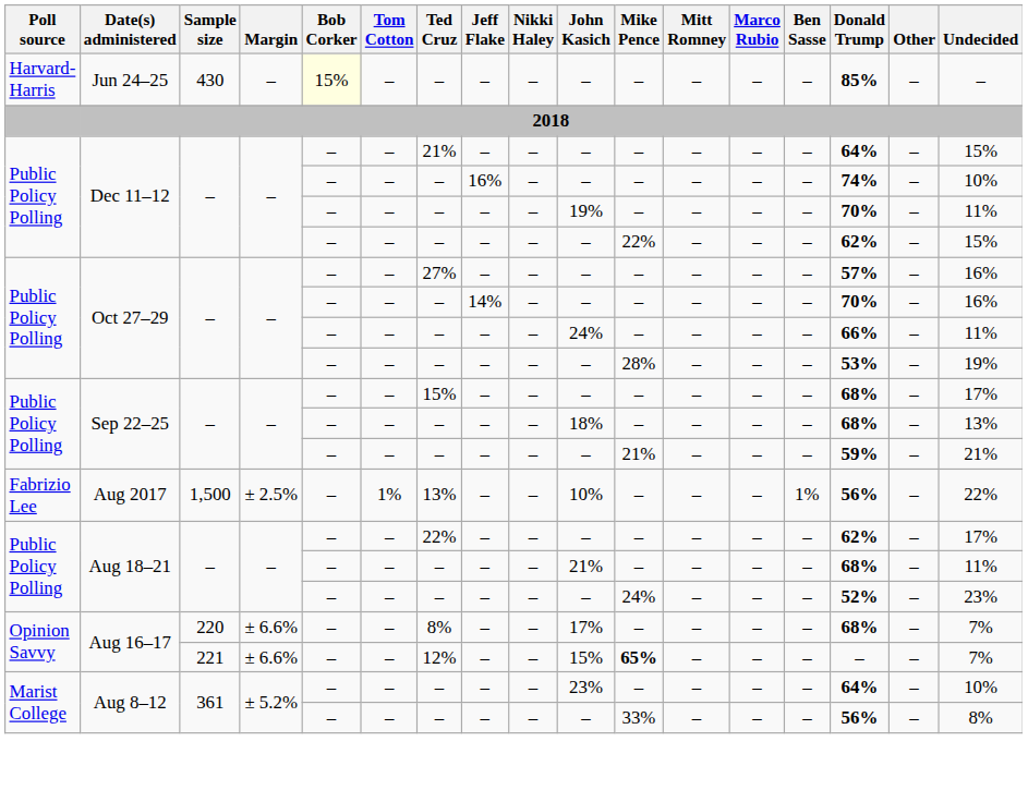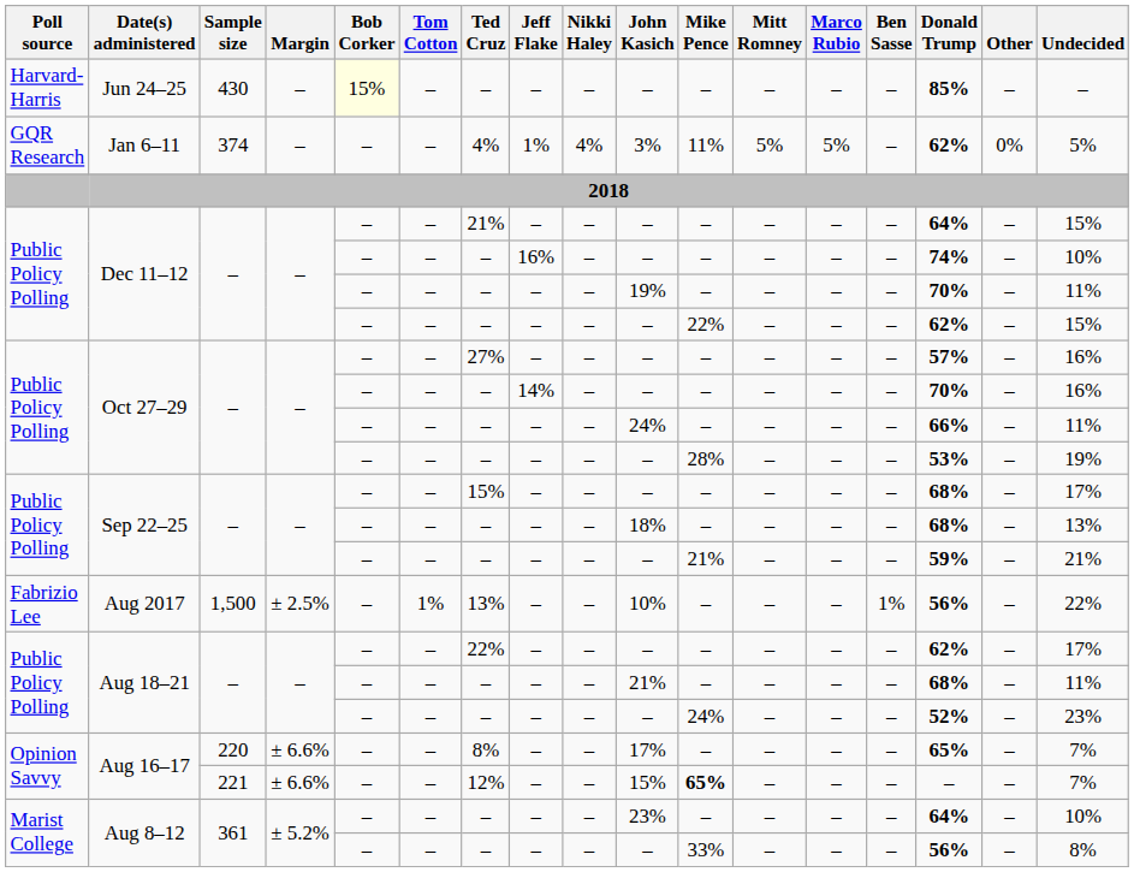 <table class="wikitable" style="font-size:90%;text-align:center;">
 <tr valign=bottom style="font-size:90%;">
 <th>Poll source</th>
 <th>Date(s)<br>administered</th>
 <th>Sample<br>size</th>
 <th>Margin<br></th>
 <th>Bob<br>Corker</th>
 <th><a href='#'>Tom<br>Cotton</a></th>
 <th>Ted<br>Cruz</th>
 <th>Jeff<br>Flake</th>
 <th>Nikki<br>Haley</th>
 <th>John<br>Kasich</th>
 <th>Mike<br>Pence</th>
 <th>Mitt<br>Romney</th>
 <th><a href='#'>Marco<br>Rubio</a></th>
 <th>Ben<br>Sasse</th>
 <th>Donald<br>Trump</th>
 <th>Other</th>
 <th>Undecided</th>
 </tr>
 <tr>
 <td style="text-align:left;"><a href='#'>Harvard-Harris</a></td>
 <td>Jun 24–25</td>
 <td>430</td>
 <td>–</td>
 <td style="background: lightyellow;">15%</td>
 <td>–</td>
 <td>–</td>
 <td>–</td>
 <td>–</td>
 <td>–</td>
 <td>–</td>
 <td>–</td>
 <td>–</td>
 <td>–</td>
 <td><strong>85%</strong></td>
 <td>–</td>
 <td>–</td>
+</tr>
+<tr>
+<td style="text-align:left;"><a href='#'>GQR Research</a></td>
+<td>Jan 6–11</td>
+<td>374</td>
+<td>–</td>
+<td>–</td>
+<td>–</td>
+<td>4%</td>
+<td>1%</td>
+<td>4%</td>
+<td>3%</td>
+<td>11%</td>
+<td>5%</td>
+<td>5%</td>
+<td>–</td>
+<td><strong>62%</strong></td>
+<td>0%</td>
+<td>5%</td>
 </tr>
 <tr style="background:silver;">
 <td style="border-right-style:hidden;"></td>
 <td colspan=16><strong>2018</strong></td>
 </tr>
 <tr>
 <td rowspan=4 style="text-align:left;"><a href='#'>Public Policy Polling</a></td>
 <td rowspan=4>Dec 11–12</td>
 <td rowspan=4>–</td>
 <td rowspan=4>–</td>
 <td>–</td>
 <td>–</td>
 <td>21%</td>
 <td>–</td>
 <td>–</td>
 <td>–</td>
 <td>–</td>
 <td>–</td>
 <td>–</td>
 <td>–</td>
 <td><strong>64%</strong></td>
 <td>–</td>
 <td>15%</td>
 </tr>
 <tr>
 <td>–</td>
 <td>–</td>
 <td>–</td>
 <td>16%</td>
 <td>–</td>
 <td>–</td>
 <td>–</td>
 <td>–</td>
 <td>–</td>
 <td>–</td>
 <td><strong>74%</strong></td>
 <td>–</td>
 <td>10%</td>
 </tr>
 <tr>
 <td>–</td>
 <td>–</td>
 <td>–</td>
 <td>–</td>
 <td>–</td>
 <td>19%</td>
 <td>–</td>
 <td>–</td>
 <td>–</td>
 <td>–</td>
 <td><strong>70%</strong></td>
 <td>–</td>
 <td>11%</td>
 </tr>
 <tr>
 <td>–</td>
 <td>–</td>
 <td>–</td>
 <td>–</td>
 <td>–</td>
 <td>–</td>
 <td>22%</td>
 <td>–</td>
 <td>–</td>
 <td>–</td>
 <td><strong>62%</strong></td>
 <td>–</td>
 <td>15%</td>
 </tr>
 <tr>
 <td rowspan=4 style="text-align:left;"><a href='#'>Public Policy Polling</a></td>
 <td rowspan=4>Oct 27–29</td>
 <td rowspan=4>–</td>
 <td rowspan=4>–</td>
 <td>–</td>
 <td>–</td>
 <td>27%</td>
 <td>–</td>
 <td>–</td>
 <td>–</td>
 <td>–</td>
 <td>–</td>
 <td>–</td>
 <td>–</td>
 <td><strong>57%</strong></td>
 <td>–</td>
 <td>16%</td>
 </tr>
 <tr>
 <td>–</td>
 <td>–</td>
 <td>–</td>
 <td>14%</td>
 <td>–</td>
 <td>–</td>
 <td>–</td>
 <td>–</td>
 <td>–</td>
 <td>–</td>
 <td><strong>70%</strong></td>
 <td>–</td>
 <td>16%</td>
 </tr>
 <tr>
 <td>–</td>
 <td>–</td>
 <td>–</td>
 <td>–</td>
 <td>–</td>
 <td>24%</td>
 <td>–</td>
 <td>–</td>
 <td>–</td>
 <td>–</td>
 <td><strong>66%</strong></td>
 <td>–</td>
 <td>11%</td>
 </tr>
 <tr>
 <td>–</td>
 <td>–</td>
 <td>–</td>
 <td>–</td>
 <td>–</td>
 <td>–</td>
 <td>28%</td>
 <td>–</td>
 <td>–</td>
 <td>–</td>
 <td><strong>53%</strong></td>
 <td>–</td>
 <td>19%</td>
 </tr>
 <tr>
 <td rowspan=3 style="text-align:left;"><a href='#'>Public Policy Polling</a></td>
 <td rowspan=3>Sep 22–25</td>
 <td rowspan=3>–</td>
 <td rowspan=3>–</td>
 <td>–</td>
 <td>–</td>
 <td>15%</td>
 <td>–</td>
 <td>–</td>
 <td>–</td>
 <td>–</td>
 <td>–</td>
 <td>–</td>
 <td>–</td>
 <td><strong>68%</strong></td>
 <td>–</td>
 <td>17%</td>
 </tr>
 <tr>
 <td>–</td>
 <td>–</td>
 <td>–</td>
 <td>–</td>
 <td>–</td>
 <td>18%</td>
 <td>–</td>
 <td>–</td>
 <td>–</td>
 <td>–</td>
 <td><strong>68%</strong></td>
 <td>–</td>
 <td>13%</td>
 </tr>
 <tr>
 <td>–</td>
 <td>–</td>
 <td>–</td>
 <td>–</td>
 <td>–</td>
 <td>–</td>
 <td>21%</td>
 <td>–</td>
 <td>–</td>
 <td>–</td>
 <td><strong>59%</strong></td>
 <td>–</td>
 <td>21%</td>
 </tr>
 <tr>
 <td style="text-align:left;"><a href='#'>Fabrizio Lee</a></td>
 <td>Aug 2017</td>
 <td>1,500</td>
 <td>± 2.5%</td>
 <td>–</td>
 <td>1%</td>
 <td>13%</td>
 <td>–</td>
 <td>–</td>
 <td>10%</td>
 <td>–</td>
 <td>–</td>
 <td>–</td>
 <td>1%</td>
 <td><strong>56%</strong></td>
 <td>–</td>
 <td>22%</td>
 </tr>
 <tr>
 <td rowspan=3 style="text-align:left;"><a href='#'>Public Policy Polling</a></td>
 <td rowspan=3>Aug 18–21</td>
 <td rowspan=3>–</td>
 <td rowspan=3>–</td>
 <td>–</td>
 <td>–</td>
 <td>22%</td>
 <td>–</td>
 <td>–</td>
 <td>–</td>
 <td>–</td>
 <td>–</td>
 <td>–</td>
 <td>–</td>
 <td><strong>62%</strong></td>
 <td>–</td>
 <td>17%</td>
 </tr>
 <tr>
 <td>–</td>
 <td>–</td>
 <td>–</td>
 <td>–</td>
 <td>–</td>
 <td>21%</td>
 <td>–</td>
 <td>–</td>
 <td>–</td>
 <td>–</td>
 <td><strong>68%</strong></td>
 <td>–</td>
 <td>11%</td>
 </tr>
 <tr>
 <td>–</td>
 <td>–</td>
 <td>–</td>
 <td>–</td>
 <td>–</td>
 <td>–</td>
 <td>24%</td>
 <td>–</td>
 <td>–</td>
 <td>–</td>
 <td><strong>52%</strong></td>
 <td>–</td>
 <td>23%</td>
 </tr>
 <tr>
 <td rowspan=2 style="text-align:left;"><a href='#'>Opinion Savvy</a></td>
 <td rowspan=2>Aug 16–17</td>
 <td>220</td>
 <td>± 6.6%</td>
 <td>–</td>
 <td>–</td>
 <td>8%</td>
 <td>–</td>
 <td>–</td>
 <td>17%</td>
 <td>–</td>
 <td>–</td>
 <td>–</td>
 <td>–</td>
-<td><strong>68%</strong></td>
+<td><strong>65%</strong></td>
 <td>–</td>
 <td>7%</td>
 </tr>
 <tr>
 <td>221</td>
 <td>± 6.6%</td>
 <td>–</td>
 <td>–</td>
 <td>12%</td>
 <td>–</td>
 <td>–</td>
 <td>15%</td>
 <td><strong>65%</strong></td>
 <td>–</td>
 <td>–</td>
 <td>–</td>
 <td>–</td>
 <td>–</td>
 <td>7%</td>
 </tr>
 <tr>
 <td rowspan=2 style="text-align:left;"><a href='#'>Marist College</a></td>
 <td rowspan=2>Aug 8–12</td>
 <td rowspan=2>361</td>
 <td rowspan=2>± 5.2%</td>
 <td>–</td>
 <td>–</td>
 <td>–</td>
 <td>–</td>
 <td>–</td>
 <td>23%</td>
 <td>–</td>
 <td>–</td>
 <td>–</td>
 <td>–</td>
 <td><strong>64%</strong></td>
 <td>–</td>
 <td>10%</td>
 </tr>
 <tr>
 <td>–</td>
 <td>–</td>
 <td>–</td>
 <td>–</td>
 <td>–</td>
 <td>–</td>
 <td>33%</td>
 <td>–</td>
 <td>–</td>
 <td>–</td>
 <td><strong>56%</strong></td>
 <td>–</td>
 <td>8%</td>
 </tr>
 </table>
